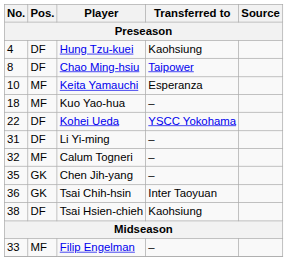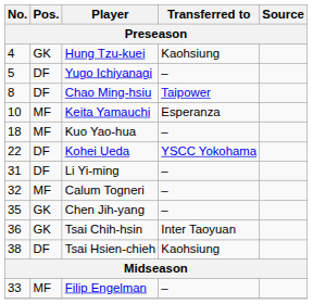 <table class="wikitable sortable">
 <tr>
 <th>No.</th>
 <th>Pos.</th>
 <th>Player</th>
 <th>Transferred to</th>
 <th>Source</th>
 </tr>
 <tr>
 <th colspan=5>Preseason</th>
 </tr>
 <tr>
 <td>4</td>
-<td>DF</td>
+<td>GK</td>
 <td><a href='#'>Hung Tzu-kuei</a></td>
 <td> Kaohsiung</td>
+<td></td>
+</tr>
+<tr>
+<td>5</td>
+<td>DF</td>
+<td><a href='#'>Yugo Ichiyanagi</a></td>
+<td>–</td>
 <td></td>
 </tr>
 <tr>
 <td>8</td>
 <td>DF</td>
 <td><a href='#'>Chao Ming-hsiu</a></td>
 <td> <a href='#'>Taipower</a></td>
 <td></td>
 </tr>
 <tr>
 <td>10</td>
 <td>MF</td>
 <td><a href='#'>Keita Yamauchi</a></td>
 <td> Esperanza</td>
 <td></td>
 </tr>
 <tr>
 <td>18</td>
 <td>MF</td>
 <td>Kuo Yao-hua</td>
 <td>–</td>
 <td></td>
 </tr>
 <tr>
 <td>22</td>
 <td>DF</td>
 <td><a href='#'>Kohei Ueda</a></td>
 <td> <a href='#'>YSCC Yokohama</a></td>
 <td></td>
 </tr>
 <tr>
 <td>31</td>
 <td>DF</td>
 <td>Li Yi-ming</td>
 <td>–</td>
 <td></td>
 </tr>
 <tr>
 <td>32</td>
 <td>MF</td>
 <td>Calum Togneri</td>
 <td>–</td>
 <td></td>
 </tr>
 <tr>
 <td>35</td>
 <td>GK</td>
 <td>Chen Jih-yang</td>
 <td>–</td>
 <td></td>
 </tr>
 <tr>
 <td>36</td>
 <td>GK</td>
 <td>Tsai Chih-hsin</td>
 <td> Inter Taoyuan</td>
 <td></td>
 </tr>
 <tr>
 <td>38</td>
 <td>DF</td>
 <td>Tsai Hsien-chieh</td>
 <td> Kaohsiung</td>
 <td></td>
 </tr>
 <tr>
 <th colspan=5>Midseason</th>
 </tr>
 <tr>
 <td>33</td>
 <td>MF</td>
 <td><a href='#'>Filip Engelman</a></td>
 <td>–</td>
 <td></td>
 </tr>
 <tr>
 </tr>
 </table>
